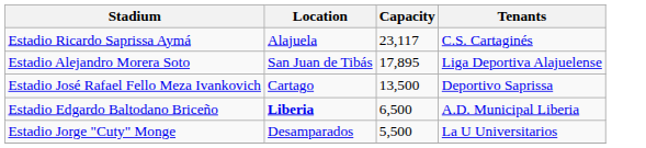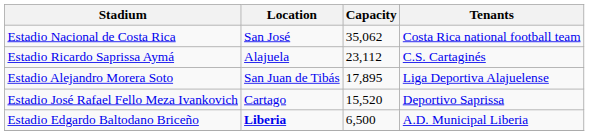 <table class="wikitable sortable">
 <tr>
 <th>Stadium</th>
 <th>Location</th>
 <th>Capacity</th>
 <th>Tenants</th>
 </tr>
 <tr>
+<td><a href='#'>Estadio Nacional de Costa Rica</a></td>
+<td><a href='#'>San José</a></td>
+<td>35,062</td>
+<td><a href='#'>Costa Rica national football team</a></td>
+</tr>
+<tr>
 <td><a href='#'>Estadio Ricardo Saprissa Aymá</a></td>
 <td><a href='#'>Alajuela</a></td>
-<td>23,117</td>
+<td>23,112</td>
 <td><a href='#'>C.S. Cartaginés</a></td>
 </tr>
 <tr>
 <td><a href='#'>Estadio Alejandro Morera Soto</a></td>
 <td><a href='#'>San Juan de Tibás</a></td>
 <td>17,895</td>
 <td><a href='#'>Liga Deportiva Alajuelense</a></td>
 </tr>
 <tr>
 <td><a href='#'>Estadio José Rafael Fello Meza Ivankovich</a></td>
 <td><a href='#'>Cartago</a></td>
-<td>13,500</td>
+<td>15,520</td>
 <td><a href='#'>Deportivo Saprissa</a></td>
 </tr>
 <tr>
 <td><a href='#'>Estadio Edgardo Baltodano Briceño</a></td>
 <td><strong><a href='#'>Liberia</a></strong></td>
 <td>6,500</td>
 <td><a href='#'>A.D. Municipal Liberia</a></td>
 </tr>
 <tr>
-<td><a href='#'>Estadio Jorge "Cuty" Monge</a></td>
-<td><a href='#'>Desamparados</a></td>
-<td>5,500</td>
-<td><a href='#'>La U Universitarios</a></td>
-</tr>
-<tr>
 </tr>
 </table>
